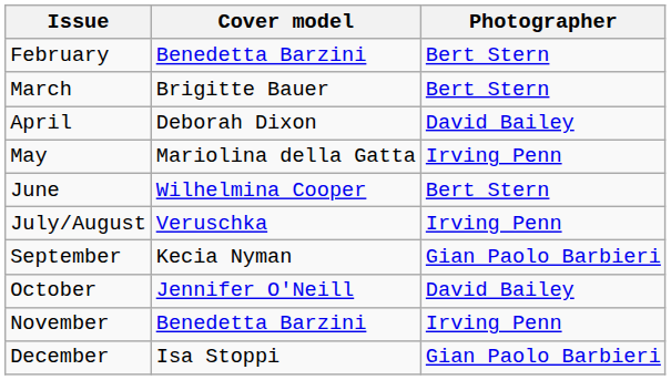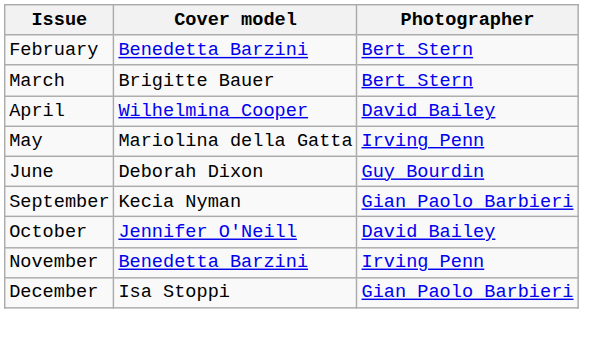 <table class="sortable wikitable">
 <tr>
 <th>Issue</th>
 <th>Cover model</th>
 <th>Photographer</th>
 </tr>
 <tr>
 <td>February</td>
 <td><a href='#'>Benedetta Barzini</a></td>
 <td><a href='#'>Bert Stern</a></td>
 </tr>
 <tr>
 <td>March</td>
 <td>Brigitte Bauer</td>
 <td><a href='#'>Bert Stern</a></td>
 </tr>
 <tr>
 <td>April</td>
-<td>Deborah Dixon</td>
+<td><a href='#'>Wilhelmina Cooper</a></td>
 <td><a href='#'>David Bailey</a></td>
 </tr>
 <tr>
 <td>May</td>
 <td>Mariolina della Gatta</td>
 <td><a href='#'>Irving Penn</a></td>
 </tr>
 <tr>
 <td>June</td>
-<td><a href='#'>Wilhelmina Cooper</a></td>
-<td><a href='#'>Bert Stern</a></td>
-</tr>
-<tr>
-<td>July/August</td>
-<td><a href='#'>Veruschka</a></td>
-<td><a href='#'>Irving Penn</a></td>
+<td>Deborah Dixon</td>
+<td><a href='#'>Guy Bourdin</a></td>
 </tr>
 <tr>
 <td>September</td>
 <td>Kecia Nyman</td>
 <td><a href='#'>Gian Paolo Barbieri</a></td>
 </tr>
 <tr>
 <td>October</td>
 <td><a href='#'>Jennifer O'Neill</a></td>
 <td><a href='#'>David Bailey</a></td>
 </tr>
 <tr>
 <td>November</td>
 <td><a href='#'>Benedetta Barzini</a></td>
 <td><a href='#'>Irving Penn</a></td>
 </tr>
 <tr>
 <td>December</td>
 <td>Isa Stoppi</td>
 <td><a href='#'>Gian Paolo Barbieri</a></td>
 </tr>
 </table>
